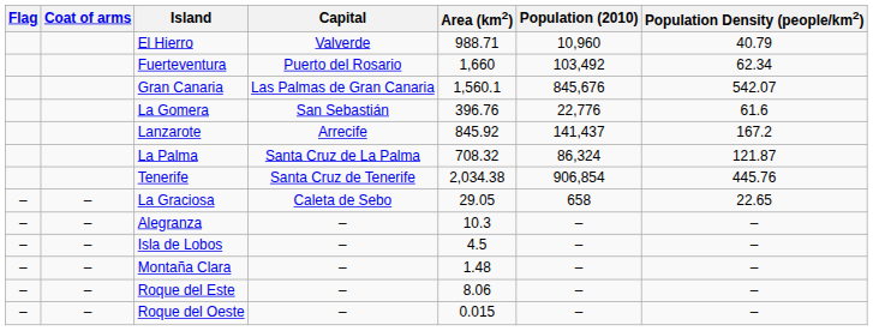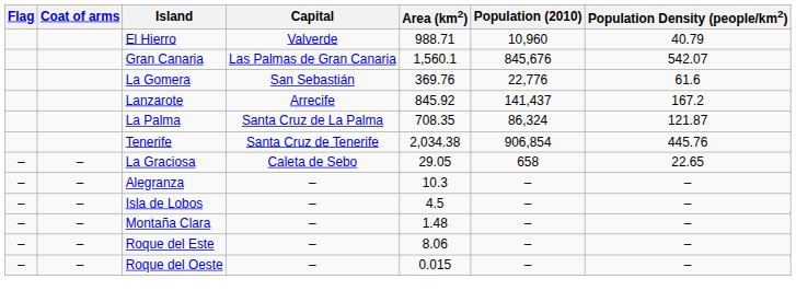 <table class="wikitable sortable">
 <tr>
 <th><a href='#'>Flag</a></th>
 <th><a href='#'>Coat of arms</a></th>
 <th>Island</th>
 <th>Capital</th>
 <th>Area (km<sup>2</sup>)</th>
 <th>Population (2010)</th>
 <th>Population Density (people/km<sup>2</sup>)</th>
 </tr>
 <tr>
 <td align="center"></td>
 <td align="center"></td>
 <td align="left"><a href='#'>El Hierro</a></td>
 <td align="center"><a href='#'>Valverde</a></td>
 <td align="center">988.71</td>
 <td align="center">10,960</td>
 <td align="center">40.79</td>
 </tr>
 <tr>
 <td align="center"></td>
 <td align="center"></td>
-<td align="left"><a href='#'>Fuerteventura</a></td>
-<td align="center"><a href='#'>Puerto del Rosario</a></td>
-<td align="center">1,660</td>
-<td align="center">103,492</td>
-<td align="center">62.34</td>
-</tr>
-<tr>
-<td align="center"></td>
-<td align="center"></td>
 <td align="left"><a href='#'>Gran Canaria</a></td>
 <td align="center"><a href='#'>Las Palmas de Gran Canaria</a></td>
 <td align="center">1,560.1</td>
 <td align="center">845,676</td>
 <td align="center">542.07</td>
 </tr>
 <tr>
 <td align="center"></td>
 <td align="center"></td>
 <td align="left"><a href='#'>La Gomera</a></td>
 <td align="center"><a href='#'>San Sebastián</a></td>
-<td align="center">396.76</td>
+<td align="center">369.76</td>
 <td align="center">22,776</td>
 <td align="center">61.6</td>
 </tr>
 <tr>
 <td align="center"></td>
 <td align="center"></td>
 <td align="left"><a href='#'>Lanzarote</a></td>
 <td align="center"><a href='#'>Arrecife</a></td>
 <td align="center">845.92</td>
 <td align="center">141,437</td>
 <td align="center">167.2</td>
 </tr>
 <tr>
 <td align="center"></td>
 <td align="center"></td>
 <td align="left"><a href='#'>La Palma</a></td>
 <td align="center"><a href='#'>Santa Cruz de La Palma</a></td>
-<td align="center">708.32</td>
+<td align="center">708.35</td>
 <td align="center">86,324</td>
 <td align="center">121.87</td>
 </tr>
 <tr>
 <td align="center"></td>
 <td align="center"></td>
 <td align="left"><a href='#'>Tenerife</a></td>
 <td align="center"><a href='#'>Santa Cruz de Tenerife</a></td>
 <td align="center">2,034.38</td>
 <td align="center">906,854</td>
 <td align="center">445.76</td>
 </tr>
 <tr>
 <td align="center">–</td>
 <td align="center">–</td>
 <td align="left"><a href='#'>La Graciosa</a></td>
 <td align="center"><a href='#'>Caleta de Sebo</a></td>
 <td align="center">29.05</td>
 <td align="center">658</td>
 <td align="center">22.65</td>
 </tr>
 <tr>
 <td align="center">–</td>
 <td align="center">–</td>
 <td align="left"><a href='#'>Alegranza</a></td>
 <td align="center">–</td>
 <td align="center">10.3</td>
 <td align="center">–</td>
 <td align="center">–</td>
 </tr>
 <tr>
 <td align="center">–</td>
 <td align="center">–</td>
 <td align="left"><a href='#'>Isla de Lobos</a></td>
 <td align="center">–</td>
 <td align="center">4.5</td>
 <td align="center">–</td>
 <td align="center">–</td>
 </tr>
 <tr>
 <td align="center">–</td>
 <td align="center">–</td>
 <td align="left"><a href='#'>Montaña Clara</a></td>
 <td align="center">–</td>
 <td align="center">1.48</td>
 <td align="center">–</td>
 <td align="center">–</td>
 </tr>
 <tr>
 <td align="center">–</td>
 <td align="center">–</td>
 <td align="left"><a href='#'>Roque del Este</a></td>
 <td align="center">–</td>
 <td align="center">8.06</td>
 <td align="center">–</td>
 <td align="center">–</td>
 </tr>
 <tr>
 <td align="center">–</td>
 <td align="center">–</td>
 <td align="left"><a href='#'>Roque del Oeste</a></td>
 <td align="center">–</td>
 <td align="center">0.015</td>
 <td align="center">–</td>
 <td align="center">–</td>
 </tr>
 </table>
